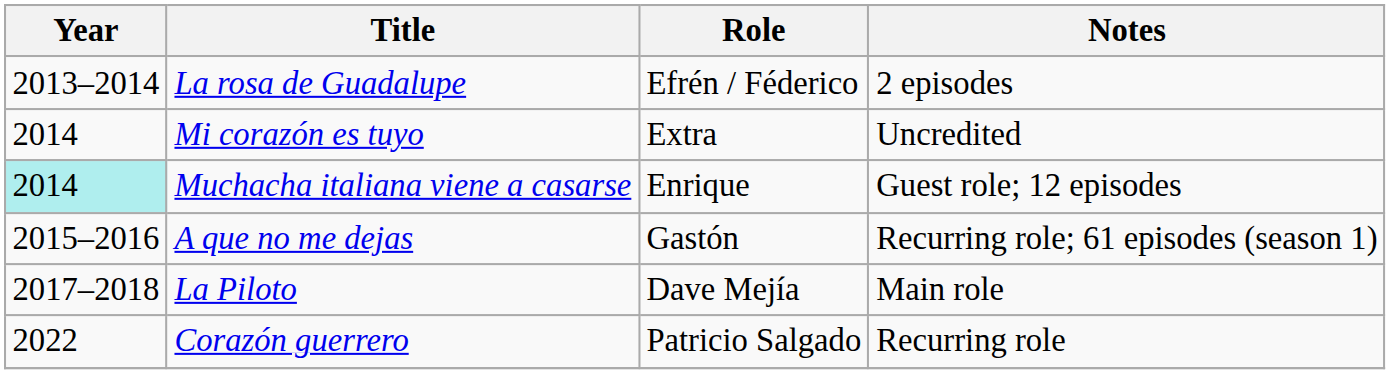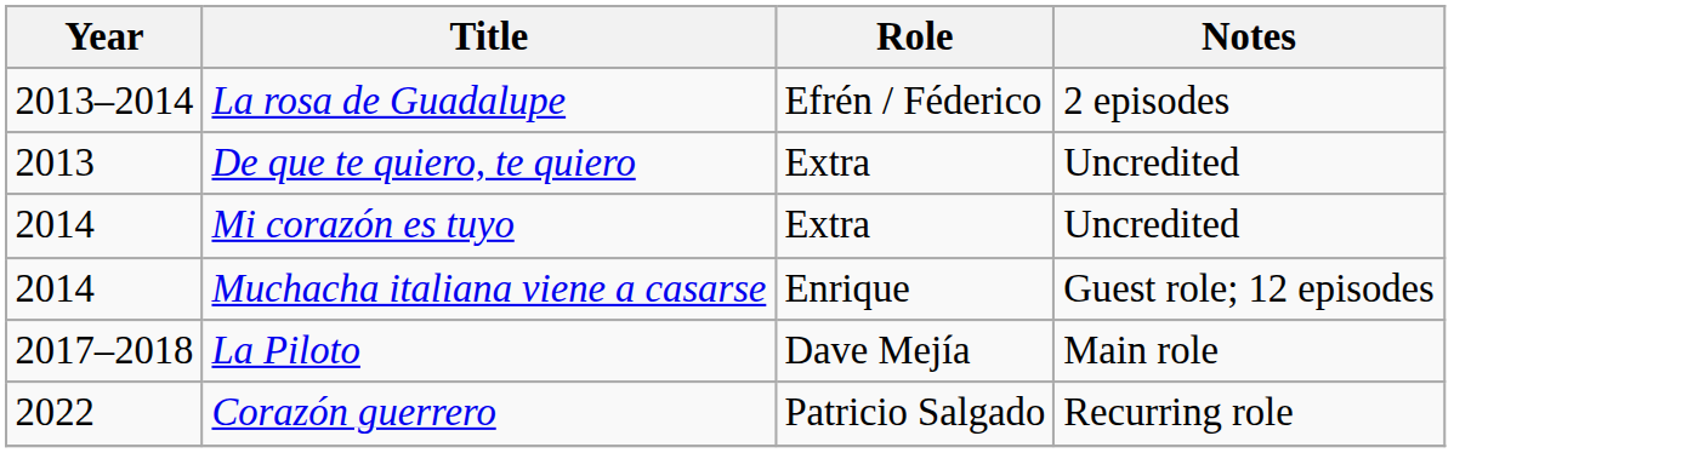 <table class="wikitable sortable">
 <tr>
 <th>Year</th>
 <th>Title</th>
 <th>Role</th>
 <th>Notes</th>
 </tr>
 <tr>
 <td>2013–2014</td>
 <td><em><a href='#'>La rosa de Guadalupe</a></em></td>
 <td>Efrén / Féderico</td>
 <td>2 episodes</td>
 </tr>
 <tr>
+<td>2013</td>
+<td><em><a href='#'>De que te quiero, te quiero</a></em></td>
+<td>Extra</td>
+<td>Uncredited</td>
+</tr>
+<tr>
 <td>2014</td>
 <td><em><a href='#'>Mi corazón es tuyo</a></em></td>
 <td>Extra</td>
 <td>Uncredited</td>
 </tr>
 <tr>
-<td style="background: paleturquoise;">2014</td>
+<td>2014</td>
 <td><em><a href='#'>Muchacha italiana viene a casarse</a></em></td>
 <td>Enrique</td>
 <td>Guest role; 12 episodes</td>
-</tr>
-<tr>
-<td>2015–2016</td>
-<td><em><a href='#'>A que no me dejas</a></em></td>
-<td>Gastón</td>
-<td>Recurring role; 61 episodes (season 1)</td>
 </tr>
 <tr>
 <td>2017–2018</td>
 <td><em><a href='#'>La Piloto</a></em></td>
 <td>Dave Mejía</td>
 <td>Main role</td>
 </tr>
 <tr>
 <td>2022</td>
 <td><em><a href='#'>Corazón guerrero</a></em></td>
 <td>Patricio Salgado</td>
 <td>Recurring role</td>
 </tr>
 <tr>
 </tr>
 </table>
